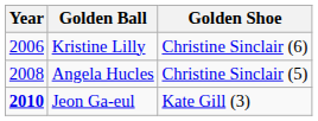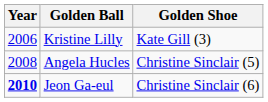 <table class="wikitable">
 <tr>
 <th>Year</th>
 <th>Golden Ball</th>
 <th>Golden Shoe</th>
 </tr>
 <tr>
 <td><a href='#'>2006</a></td>
 <td> <a href='#'>Kristine Lilly</a></td>
-<td> <a href='#'>Christine Sinclair</a> (6)</td>
+<td> <a href='#'>Kate Gill</a> (3)</td>
 </tr>
 <tr>
 <td><a href='#'>2008</a></td>
 <td> <a href='#'>Angela Hucles</a></td>
 <td> <a href='#'>Christine Sinclair</a> (5)</td>
 </tr>
 <tr>
 <td><strong><a href='#'>2010</a></strong></td>
 <td> <a href='#'>Jeon Ga-eul</a></td>
-<td> <a href='#'>Kate Gill</a> (3)</td>
+<td> <a href='#'>Christine Sinclair</a> (6)</td>
 </tr>
 </table>
